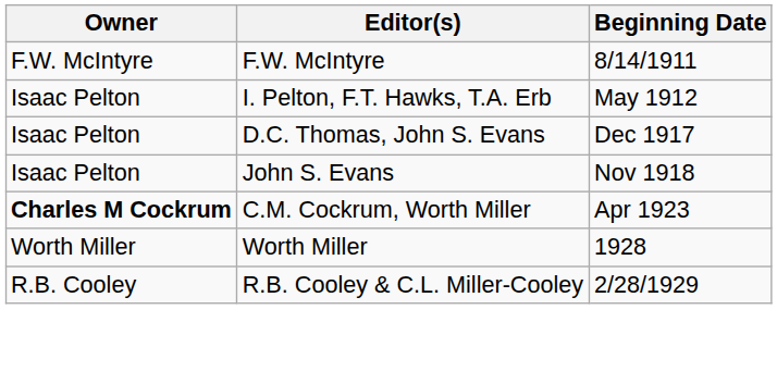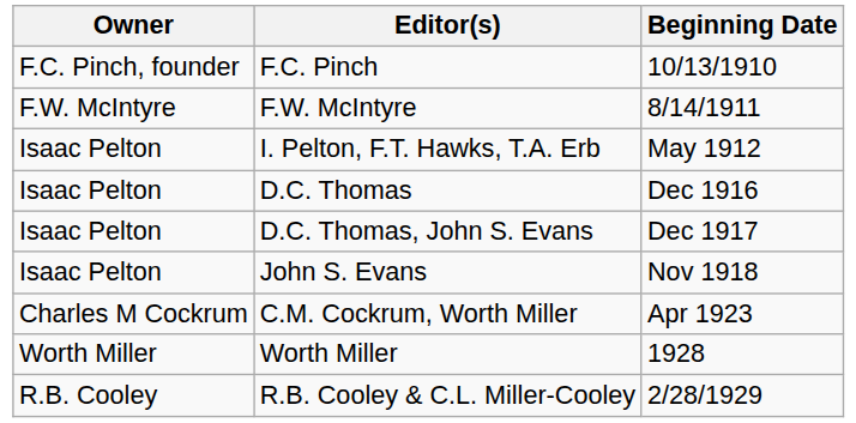 <table class="wikitable" style="margin:auto;">
 <tr>
 <th>Owner</th>
 <th>Editor(s)</th>
 <th>Beginning Date</th>
+</tr>
+<tr>
+<td>F.C. Pinch, founder</td>
+<td>F.C. Pinch</td>
+<td>10/13/1910</td>
 </tr>
 <tr>
 <td>F.W. McIntyre</td>
 <td>F.W. McIntyre</td>
 <td>8/14/1911</td>
 </tr>
 <tr>
 <td>Isaac Pelton</td>
 <td>I. Pelton, F.T. Hawks, T.A. Erb</td>
 <td>May 1912</td>
 </tr>
 <tr>
 <td>Isaac Pelton</td>
+<td>D.C. Thomas</td>
+<td>Dec 1916</td>
+</tr>
+<tr>
+<td>Isaac Pelton</td>
 <td>D.C. Thomas, John S. Evans</td>
 <td>Dec 1917</td>
 </tr>
 <tr>
 <td>Isaac Pelton</td>
 <td>John S. Evans</td>
 <td>Nov 1918</td>
 </tr>
 <tr>
-<td><strong>Charles M Cockrum</strong></td>
+<td>Charles M Cockrum</td>
 <td>C.M. Cockrum, Worth Miller</td>
 <td>Apr 1923</td>
 </tr>
 <tr>
 <td>Worth Miller</td>
 <td>Worth Miller</td>
 <td>1928</td>
 </tr>
 <tr>
 <td>R.B. Cooley</td>
 <td>R.B. Cooley & C.L. Miller-Cooley</td>
 <td>2/28/1929</td>
 </tr>
 </table>
